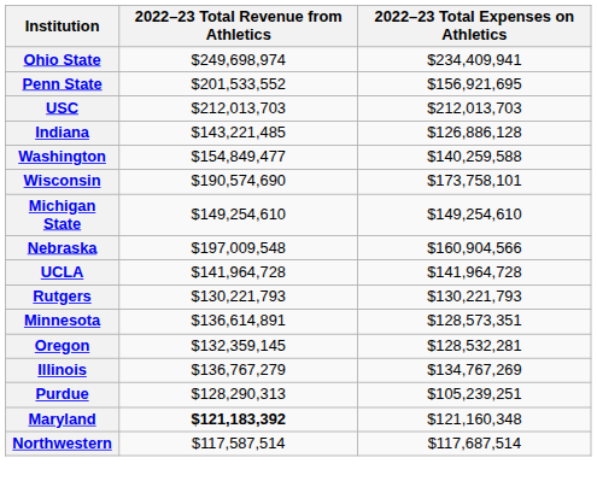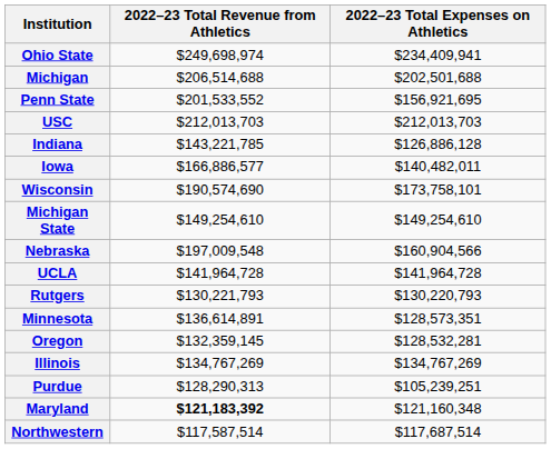 <table class="wikitable sortable plainrowheaders" style="text-align: center">
 <tr>
 <th scope="col">Institution</th>
 <th scope="col">2022–23 Total Revenue from Athletics</th>
 <th scope="col">2022–23 Total Expenses on Athletics</th>
 </tr>
 <tr>
 <th scope="row"><a href='#'>Ohio State</a></th>
 <td>$249,698,974</td>
 <td>$234,409,941</td>
+</tr>
+<tr>
+<th scope="row"><a href='#'>Michigan</a></th>
+<td>$206,514,688</td>
+<td>$202,501,688</td>
 </tr>
 <tr>
 <th scope="row"><a href='#'>Penn State</a></th>
 <td>$201,533,552</td>
 <td>$156,921,695</td>
 </tr>
 <tr>
 <th scope="row"><a href='#'>USC</a></th>
 <td>$212,013,703</td>
 <td>$212,013,703</td>
 </tr>
 <tr>
 <th scope="row"><a href='#'>Indiana</a></th>
-<td>$143,221,485</td>
+<td>$143,221,785</td>
 <td>$126,886,128</td>
 </tr>
 <tr>
-<th scope="row"><a href='#'>Washington</a></th>
-<td>$154,849,477</td>
-<td>$140,259,588</td>
+<th scope="row"><a href='#'>Iowa</a></th>
+<td>$166,886,577</td>
+<td>$140,482,011</td>
 </tr>
 <tr>
 <th scope="row"><a href='#'>Wisconsin</a></th>
 <td>$190,574,690</td>
 <td>$173,758,101</td>
 </tr>
 <tr>
 <th scope="row"><a href='#'>Michigan State</a></th>
 <td>$149,254,610</td>
 <td>$149,254,610</td>
 </tr>
 <tr>
 <th scope="row"><a href='#'>Nebraska</a></th>
 <td>$197,009,548</td>
 <td>$160,904,566</td>
 </tr>
 <tr>
 <th scope="row"><a href='#'>UCLA</a></th>
 <td>$141,964,728</td>
 <td>$141,964,728</td>
 </tr>
 <tr>
 <th scope="row"><a href='#'>Rutgers</a></th>
 <td>$130,221,793</td>
-<td>$130,221,793</td>
+<td>$130,220,793</td>
 </tr>
 <tr>
 <th scope="row"><a href='#'>Minnesota</a></th>
 <td>$136,614,891</td>
 <td>$128,573,351</td>
 </tr>
 <tr>
 <th scope="row"><a href='#'>Oregon</a></th>
 <td>$132,359,145</td>
 <td>$128,532,281</td>
 </tr>
 <tr>
 <th scope="row"><a href='#'>Illinois</a></th>
-<td>$136,767,279</td>
+<td>$134,767,269</td>
 <td>$134,767,269</td>
 </tr>
 <tr>
 <th scope="row"><a href='#'>Purdue</a></th>
 <td>$128,290,313</td>
 <td>$105,239,251</td>
 </tr>
 <tr>
 <th scope="row"><a href='#'>Maryland</a></th>
 <td><strong>$121,183,392</strong></td>
 <td>$121,160,348</td>
 </tr>
 <tr>
 <th scope="row"><a href='#'>Northwestern</a></th>
 <td>$117,587,514</td>
 <td>$117,687,514</td>
 </tr>
 </table>
